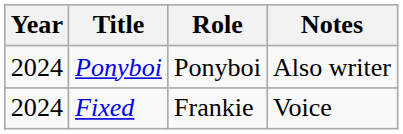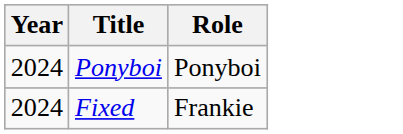 <table class="wikitable sortable">
 <tr>
 <th>Year</th>
 <th>Title</th>
 <th>Role</th>
-<th class="unsortable">Notes</th>
 </tr>
 <tr>
 <td>2024</td>
 <td><em><a href='#'>Ponyboi</a></em></td>
 <td>Ponyboi</td>
-<td>Also writer</td>
 </tr>
 <tr>
 <td>2024</td>
 <td><em><a href='#'>Fixed</a></em></td>
 <td>Frankie</td>
-<td>Voice</td>
 </tr>
 </table>
